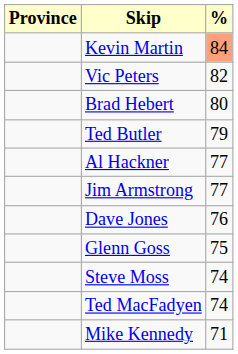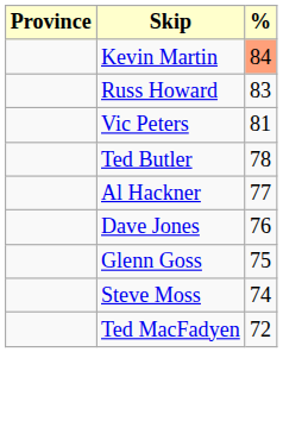 <table class="wikitable">
 <tr>
 <th style="background: #ffffcc;">Province</th>
 <th style="background: #ffffcc;">Skip</th>
 <th style="background: #ffffcc;">%</th>
 </tr>
 <tr>
 <td></td>
 <td><a href='#'>Kevin Martin</a></td>
 <td style="background: lightsalmon;">84</td>
 </tr>
 <tr>
 <td></td>
-<td><a href='#'>Vic Peters</a></td>
-<td>82</td>
+<td><a href='#'>Russ Howard</a></td>
+<td>83</td>
 </tr>
 <tr>
 <td></td>
-<td><a href='#'>Brad Hebert</a></td>
-<td>80</td>
+<td><a href='#'>Vic Peters</a></td>
+<td>81</td>
 </tr>
 <tr>
 <td></td>
 <td><a href='#'>Ted Butler</a></td>
-<td>79</td>
+<td>78</td>
 </tr>
 <tr>
 <td></td>
 <td><a href='#'>Al Hackner</a></td>
-<td>77</td>
-</tr>
-<tr>
-<td></td>
-<td><a href='#'>Jim Armstrong</a></td>
 <td>77</td>
 </tr>
 <tr>
 <td></td>
 <td><a href='#'>Dave Jones</a></td>
 <td>76</td>
 </tr>
 <tr>
 <td></td>
 <td><a href='#'>Glenn Goss</a></td>
 <td>75</td>
 </tr>
 <tr>
 <td></td>
 <td><a href='#'>Steve Moss</a></td>
 <td>74</td>
 </tr>
 <tr>
 <td></td>
 <td><a href='#'>Ted MacFadyen</a></td>
-<td>74</td>
-</tr>
-<tr>
-<td></td>
-<td><a href='#'>Mike Kennedy</a></td>
-<td>71</td>
+<td>72</td>
 </tr>
 </table>
